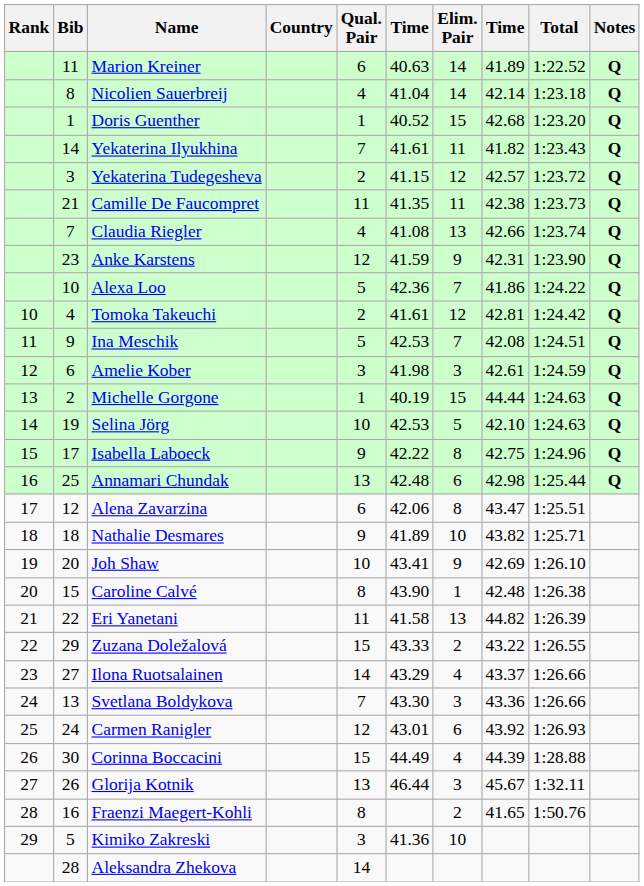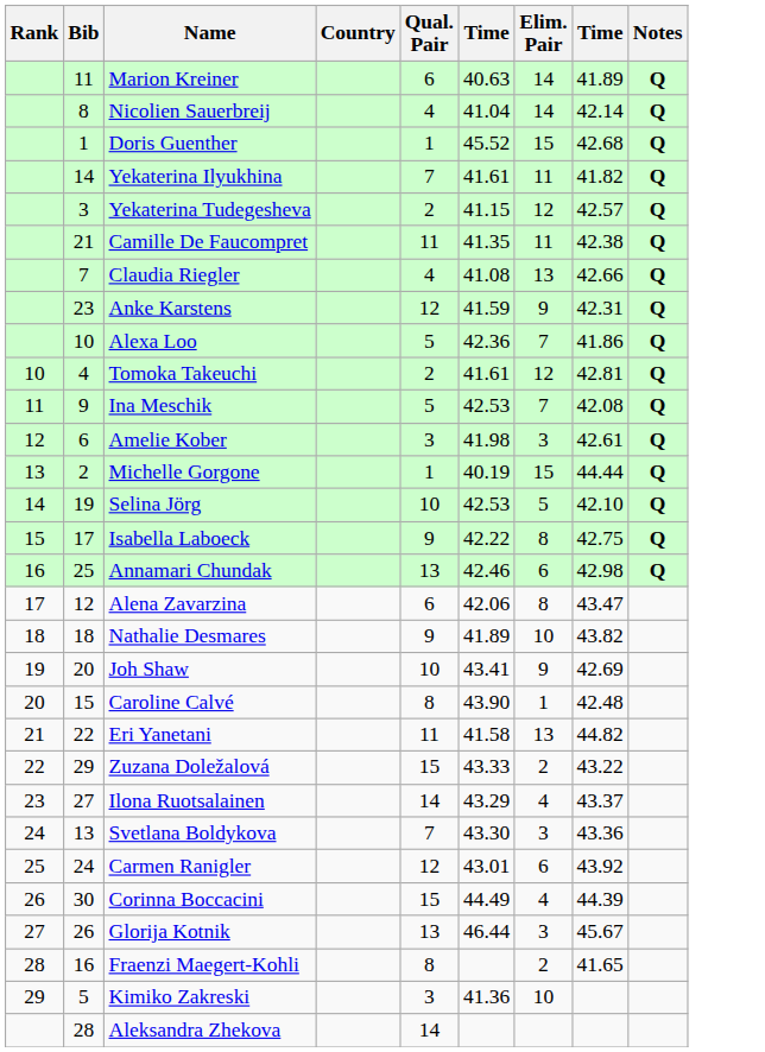 <table class="wikitable sortable" style="text-align:center">
 <tr>
 <th>Rank</th>
 <th>Bib</th>
 <th>Name</th>
 <th>Country</th>
 <th>Qual.<br> Pair</th>
 <th>Time</th>
 <th>Elim.<br> Pair</th>
 <th>Time</th>
-<th>Total</th>
 <th>Notes</th>
 </tr>
 <tr bgcolor="#ccffcc">
 <td></td>
 <td>11</td>
 <td align=left><a href='#'>Marion Kreiner</a></td>
 <td align=left></td>
 <td>6</td>
 <td>40.63</td>
 <td>14</td>
 <td>41.89</td>
-<td>1:22.52</td>
 <td><strong>Q</strong></td>
 </tr>
 <tr bgcolor="#ccffcc">
 <td></td>
 <td>8</td>
 <td align=left><a href='#'>Nicolien Sauerbreij</a></td>
 <td align=left></td>
 <td>4</td>
 <td>41.04</td>
 <td>14</td>
 <td>42.14</td>
-<td>1:23.18</td>
 <td><strong>Q</strong></td>
 </tr>
 <tr bgcolor="#ccffcc">
 <td></td>
 <td>1</td>
 <td align=left><a href='#'>Doris Guenther</a></td>
 <td align=left></td>
 <td>1</td>
-<td>40.52</td>
+<td>45.52</td>
 <td>15</td>
 <td>42.68</td>
-<td>1:23.20</td>
 <td><strong>Q</strong></td>
 </tr>
 <tr bgcolor="#ccffcc">
 <td></td>
 <td>14</td>
 <td align=left><a href='#'>Yekaterina Ilyukhina</a></td>
 <td align=left></td>
 <td>7</td>
 <td>41.61</td>
 <td>11</td>
 <td>41.82</td>
-<td>1:23.43</td>
 <td><strong>Q</strong></td>
 </tr>
 <tr bgcolor="#ccffcc">
 <td></td>
 <td>3</td>
 <td align=left><a href='#'>Yekaterina Tudegesheva</a></td>
 <td align=left></td>
 <td>2</td>
 <td>41.15</td>
 <td>12</td>
 <td>42.57</td>
-<td>1:23.72</td>
 <td><strong>Q</strong></td>
 </tr>
 <tr bgcolor="#ccffcc">
 <td></td>
 <td>21</td>
 <td align=left><a href='#'>Camille De Faucompret</a></td>
 <td align=left></td>
 <td>11</td>
 <td>41.35</td>
 <td>11</td>
 <td>42.38</td>
-<td>1:23.73</td>
 <td><strong>Q</strong></td>
 </tr>
 <tr bgcolor="#ccffcc">
 <td></td>
 <td>7</td>
 <td align=left><a href='#'>Claudia Riegler</a></td>
 <td align=left></td>
 <td>4</td>
 <td>41.08</td>
 <td>13</td>
 <td>42.66</td>
-<td>1:23.74</td>
 <td><strong>Q</strong></td>
 </tr>
 <tr bgcolor="#ccffcc">
 <td></td>
 <td>23</td>
 <td align=left><a href='#'>Anke Karstens</a></td>
 <td align=left></td>
 <td>12</td>
 <td>41.59</td>
 <td>9</td>
 <td>42.31</td>
-<td>1:23.90</td>
 <td><strong>Q</strong></td>
 </tr>
 <tr bgcolor="#ccffcc">
 <td></td>
 <td>10</td>
 <td align=left><a href='#'>Alexa Loo</a></td>
 <td align=left></td>
 <td>5</td>
 <td>42.36</td>
 <td>7</td>
 <td>41.86</td>
-<td>1:24.22</td>
 <td><strong>Q</strong></td>
 </tr>
 <tr bgcolor="#ccffcc">
 <td>10</td>
 <td>4</td>
 <td align=left><a href='#'>Tomoka Takeuchi</a></td>
 <td align=left></td>
 <td>2</td>
 <td>41.61</td>
 <td>12</td>
 <td>42.81</td>
-<td>1:24.42</td>
 <td><strong>Q</strong></td>
 </tr>
 <tr bgcolor="#ccffcc">
 <td>11</td>
 <td>9</td>
 <td align=left><a href='#'>Ina Meschik</a></td>
 <td align=left></td>
 <td>5</td>
 <td>42.53</td>
 <td>7</td>
 <td>42.08</td>
-<td>1:24.51</td>
 <td><strong>Q</strong></td>
 </tr>
 <tr bgcolor="#ccffcc">
 <td>12</td>
 <td>6</td>
 <td align=left><a href='#'>Amelie Kober</a></td>
 <td align=left></td>
 <td>3</td>
 <td>41.98</td>
 <td>3</td>
 <td>42.61</td>
-<td>1:24.59</td>
 <td><strong>Q</strong></td>
 </tr>
 <tr bgcolor="#ccffcc">
 <td>13</td>
 <td>2</td>
 <td align=left><a href='#'>Michelle Gorgone</a></td>
 <td align=left></td>
 <td>1</td>
 <td>40.19</td>
 <td>15</td>
 <td>44.44</td>
-<td>1:24.63</td>
 <td><strong>Q</strong></td>
 </tr>
 <tr bgcolor="#ccffcc">
 <td>14</td>
 <td>19</td>
 <td align=left><a href='#'>Selina Jörg</a></td>
 <td align=left></td>
 <td>10</td>
 <td>42.53</td>
 <td>5</td>
 <td>42.10</td>
-<td>1:24.63</td>
 <td><strong>Q</strong></td>
 </tr>
 <tr bgcolor="#ccffcc">
 <td>15</td>
 <td>17</td>
 <td align=left><a href='#'>Isabella Laboeck</a></td>
 <td align=left></td>
 <td>9</td>
 <td>42.22</td>
 <td>8</td>
 <td>42.75</td>
-<td>1:24.96</td>
 <td><strong>Q</strong></td>
 </tr>
 <tr bgcolor="#ccffcc">
 <td>16</td>
 <td>25</td>
 <td align=left><a href='#'>Annamari Chundak</a></td>
 <td align=left></td>
 <td>13</td>
-<td>42.48</td>
+<td>42.46</td>
 <td>6</td>
 <td>42.98</td>
-<td>1:25.44</td>
 <td><strong>Q</strong></td>
 </tr>
 <tr>
 <td>17</td>
 <td>12</td>
 <td align=left><a href='#'>Alena Zavarzina</a></td>
 <td align=left></td>
 <td>6</td>
 <td>42.06</td>
 <td>8</td>
 <td>43.47</td>
-<td>1:25.51</td>
 <td></td>
 </tr>
 <tr>
 <td>18</td>
 <td>18</td>
 <td align=left><a href='#'>Nathalie Desmares</a></td>
 <td align=left></td>
 <td>9</td>
 <td>41.89</td>
 <td>10</td>
 <td>43.82</td>
-<td>1:25.71</td>
 <td></td>
 </tr>
 <tr>
 <td>19</td>
 <td>20</td>
 <td align=left><a href='#'>Joh Shaw</a></td>
 <td align=left></td>
 <td>10</td>
 <td>43.41</td>
 <td>9</td>
 <td>42.69</td>
-<td>1:26.10</td>
 <td></td>
 </tr>
 <tr>
 <td>20</td>
 <td>15</td>
 <td align=left><a href='#'>Caroline Calvé</a></td>
 <td align=left></td>
 <td>8</td>
 <td>43.90</td>
 <td>1</td>
 <td>42.48</td>
-<td>1:26.38</td>
 <td></td>
 </tr>
 <tr>
 <td>21</td>
 <td>22</td>
 <td align=left><a href='#'>Eri Yanetani</a></td>
 <td align=left></td>
 <td>11</td>
 <td>41.58</td>
 <td>13</td>
 <td>44.82</td>
-<td>1:26.39</td>
 <td></td>
 </tr>
 <tr>
 <td>22</td>
 <td>29</td>
 <td align=left><a href='#'>Zuzana Doležalová</a></td>
 <td align=left></td>
 <td>15</td>
 <td>43.33</td>
 <td>2</td>
 <td>43.22</td>
-<td>1:26.55</td>
 <td></td>
 </tr>
 <tr>
 <td>23</td>
 <td>27</td>
 <td align=left><a href='#'>Ilona Ruotsalainen</a></td>
 <td align=left></td>
 <td>14</td>
 <td>43.29</td>
 <td>4</td>
 <td>43.37</td>
-<td>1:26.66</td>
 <td></td>
 </tr>
 <tr>
 <td>24</td>
 <td>13</td>
 <td align=left><a href='#'>Svetlana Boldykova</a></td>
 <td align=left></td>
 <td>7</td>
 <td>43.30</td>
 <td>3</td>
 <td>43.36</td>
-<td>1:26.66</td>
 <td></td>
 </tr>
 <tr>
 <td>25</td>
 <td>24</td>
 <td align=left><a href='#'>Carmen Ranigler</a></td>
 <td align=left></td>
 <td>12</td>
 <td>43.01</td>
 <td>6</td>
 <td>43.92</td>
-<td>1:26.93</td>
 <td></td>
 </tr>
 <tr>
 <td>26</td>
 <td>30</td>
 <td align=left><a href='#'>Corinna Boccacini</a></td>
 <td align=left></td>
 <td>15</td>
 <td>44.49</td>
 <td>4</td>
 <td>44.39</td>
-<td>1:28.88</td>
 <td></td>
 </tr>
 <tr>
 <td>27</td>
 <td>26</td>
 <td align=left><a href='#'>Glorija Kotnik</a></td>
 <td align=left></td>
 <td>13</td>
 <td>46.44</td>
 <td>3</td>
 <td>45.67</td>
-<td>1:32.11</td>
 <td></td>
 </tr>
 <tr>
 <td>28</td>
 <td>16</td>
 <td align=left><a href='#'>Fraenzi Maegert-Kohli</a></td>
 <td align=left></td>
 <td>8</td>
 <td></td>
 <td>2</td>
 <td>41.65</td>
-<td>1:50.76</td>
 <td></td>
 </tr>
 <tr>
 <td>29</td>
 <td>5</td>
 <td align=left><a href='#'>Kimiko Zakreski</a></td>
 <td align=left></td>
 <td>3</td>
 <td>41.36</td>
 <td>10</td>
-<td></td>
 <td></td>
 <td></td>
 </tr>
 <tr>
 <td></td>
 <td>28</td>
 <td align=left><a href='#'>Aleksandra Zhekova</a></td>
 <td align=left></td>
 <td>14</td>
 <td></td>
 <td></td>
 <td></td>
 <td></td>
-<td></td>
 </tr>
 </table>
